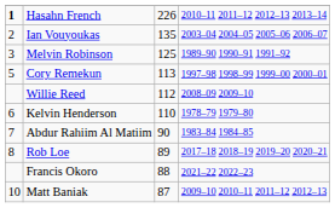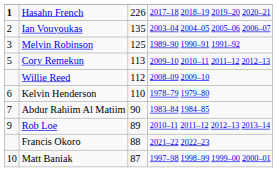 <table class="wikitable">
 <tr>
 </tr>
 <tr>
 <td><strong>1</strong></td>
 <td><a href='#'>Hasahn French</a></td>
 <td>226</td>
-<td style="font-size:80%;"><a href='#'>2010–11</a> <a href='#'>2011–12</a> <a href='#'>2012–13</a> <a href='#'>2013–14</a></td>
+<td style="font-size:80%;"><a href='#'>2017–18</a> <a href='#'>2018–19</a> <a href='#'>2019–20</a> <a href='#'>2020–21</a></td>
 </tr>
 <tr>
 <td>2</td>
 <td><a href='#'>Ian Vouyoukas</a></td>
 <td>135</td>
 <td style="font-size:80%;"><a href='#'>2003–04</a> <a href='#'>2004–05</a> <a href='#'>2005–06</a> <a href='#'>2006–07</a></td>
 </tr>
 <tr>
 <td>3</td>
 <td><a href='#'>Melvin Robinson</a></td>
 <td>125</td>
 <td style="font-size:80%;"><a href='#'>1989–90</a> <a href='#'>1990–91</a> <a href='#'>1991–92</a></td>
 </tr>
 <tr>
 <td>5</td>
 <td><a href='#'>Cory Remekun</a></td>
 <td>113</td>
-<td style="font-size:80%;"><a href='#'>1997–98</a> <a href='#'>1998–99</a> <a href='#'>1999–00</a> <a href='#'>2000–01</a></td>
+<td style="font-size:80%;"><a href='#'>2009–10</a> <a href='#'>2010–11</a> <a href='#'>2011–12</a> <a href='#'>2012–13</a></td>
 </tr>
 <tr>
 <td></td>
 <td><a href='#'>Willie Reed</a></td>
 <td>112</td>
 <td style="font-size:80%;"><a href='#'>2008–09</a> <a href='#'>2009–10</a></td>
 </tr>
 <tr>
 <td>6</td>
 <td>Kelvin Henderson</td>
 <td>110</td>
 <td style="font-size:80%;"><a href='#'>1978–79</a> <a href='#'>1979–80</a></td>
 </tr>
 <tr>
 <td>7</td>
 <td>Abdur Rahiim Al Matiim</td>
 <td>90</td>
 <td style="font-size:80%;"><a href='#'>1983–84</a> <a href='#'>1984–85</a></td>
 </tr>
 <tr>
-<td>8</td>
+<td>9</td>
 <td><a href='#'>Rob Loe</a></td>
 <td>89</td>
-<td style="font-size:80%;"><a href='#'>2017–18</a> <a href='#'>2018–19</a> <a href='#'>2019–20</a> <a href='#'>2020–21</a></td>
+<td style="font-size:80%;"><a href='#'>2010–11</a> <a href='#'>2011–12</a> <a href='#'>2012–13</a> <a href='#'>2013–14</a></td>
 </tr>
 <tr>
 <td></td>
 <td>Francis Okoro</td>
 <td>88</td>
 <td style="font-size:80%;"><a href='#'>2021–22</a> <a href='#'>2022–23</a></td>
 </tr>
 <tr>
 <td>10</td>
 <td>Matt Baniak</td>
 <td>87</td>
-<td style="font-size:80%;"><a href='#'>2009–10</a> <a href='#'>2010–11</a> <a href='#'>2011–12</a> <a href='#'>2012–13</a></td>
+<td style="font-size:80%;"><a href='#'>1997–98</a> <a href='#'>1998–99</a> <a href='#'>1999–00</a> <a href='#'>2000–01</a></td>
 </tr>
 </table>
